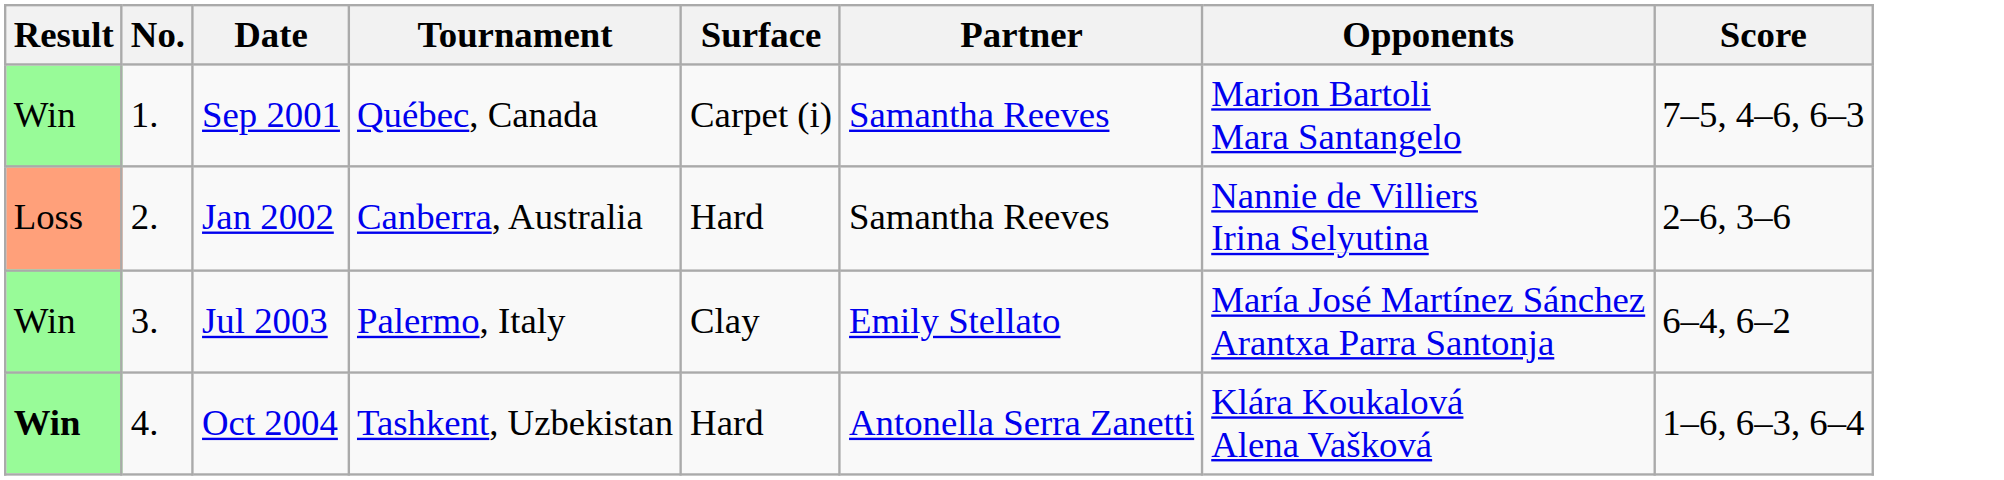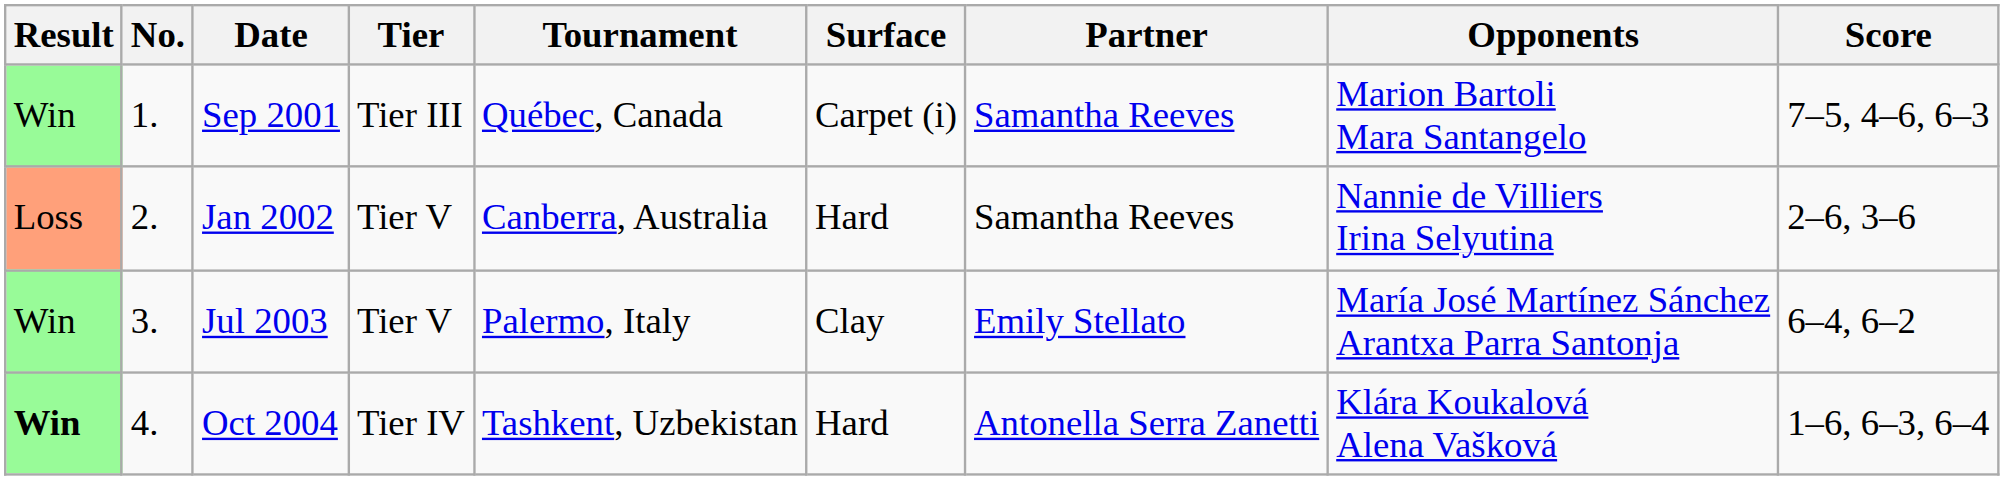 <table class="sortable wikitable" style=font-size:97%>
 <tr>
 <th>Result</th>
 <th>No.</th>
 <th>Date</th>
+<th>Tier</th>
 <th>Tournament</th>
 <th>Surface</th>
 <th>Partner</th>
 <th>Opponents</th>
 <th class="unsortable">Score</th>
 </tr>
 <tr>
 <td style="background:#98fb98;">Win</td>
 <td>1.</td>
 <td><a href='#'>Sep 2001</a></td>
+<td>Tier III</td>
 <td><a href='#'>Québec</a>, Canada</td>
 <td>Carpet (i)</td>
 <td> <a href='#'>Samantha Reeves</a></td>
 <td> <a href='#'>Marion Bartoli</a> <br>  <a href='#'>Mara Santangelo</a></td>
 <td>7–5, 4–6, 6–3</td>
 </tr>
 <tr>
 <td style="background:#ffa07a;">Loss</td>
 <td>2.</td>
 <td><a href='#'>Jan 2002</a></td>
+<td>Tier V</td>
 <td><a href='#'>Canberra</a>, Australia</td>
 <td>Hard</td>
 <td> Samantha Reeves</td>
 <td> <a href='#'>Nannie de Villiers</a><br> <a href='#'>Irina Selyutina</a></td>
 <td>2–6, 3–6</td>
 </tr>
 <tr>
 <td bgcolor="98FB98">Win</td>
 <td>3.</td>
 <td><a href='#'>Jul 2003</a></td>
+<td>Tier V</td>
 <td><a href='#'>Palermo</a>, Italy</td>
 <td>Clay</td>
 <td> <a href='#'>Emily Stellato</a></td>
 <td> <a href='#'>María José Martínez Sánchez</a><br> <a href='#'>Arantxa Parra Santonja</a></td>
 <td>6–4, 6–2</td>
 </tr>
 <tr>
 <td bgcolor=98FB98><strong>Win</strong></td>
 <td>4.</td>
 <td><a href='#'>Oct 2004</a></td>
+<td>Tier IV</td>
 <td><a href='#'>Tashkent</a>, Uzbekistan</td>
 <td>Hard</td>
 <td> <a href='#'>Antonella Serra Zanetti</a></td>
 <td> <a href='#'>Klára Koukalová</a><br> <a href='#'>Alena Vašková</a></td>
 <td>1–6, 6–3, 6–4</td>
 </tr>
 </table>
